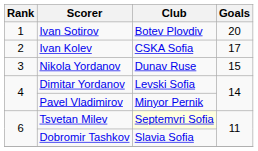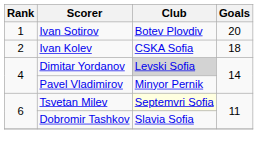 <table class="wikitable" style="text-align:center">
 <tr>
 <th>Rank</th>
 <th>Scorer</th>
 <th>Club</th>
 <th>Goals</th>
 </tr>
 <tr>
 <td rowspan="1">1</td>
 <td align="left"> <a href='#'>Ivan Sotirov</a></td>
 <td align="left"><a href='#'>Botev Plovdiv</a></td>
 <td rowspan="1">20</td>
 </tr>
 <tr>
 <td rowspan="1">2</td>
 <td align="left"> <a href='#'>Ivan Kolev</a></td>
 <td align="left"><a href='#'>CSKA Sofia</a></td>
-<td rowspan="1">17</td>
-</tr>
-<tr>
-<td rowspan="1">3</td>
-<td align="left"> <a href='#'>Nikola Yordanov</a></td>
-<td align="left"><a href='#'>Dunav Ruse</a></td>
-<td rowspan="1">15</td>
+<td rowspan="1">18</td>
 </tr>
 <tr>
 <td rowspan="2">4</td>
 <td align="left"> <a href='#'>Dimitar Yordanov</a></td>
-<td align="left"><a href='#'>Levski Sofia</a></td>
+<td align="left" style="background: lightgrey;"><a href='#'>Levski Sofia</a></td>
 <td rowspan="2">14</td>
 </tr>
 <tr>
 <td align="left"> <a href='#'>Pavel Vladimirov</a></td>
 <td align="left"><a href='#'>Minyor Pernik</a></td>
 </tr>
 <tr>
 <td rowspan="2">6</td>
 <td align="left"> <a href='#'>Tsvetan Milev</a></td>
 <td align="left" style="background: lightyellow;"><a href='#'>Septemvri Sofia</a></td>
 <td rowspan="2">11</td>
 </tr>
 <tr>
 <td align="left"> <a href='#'>Dobromir Tashkov</a></td>
 <td align="left"><a href='#'>Slavia Sofia</a></td>
 </tr>
 <tr>
 </tr>
 </table>
